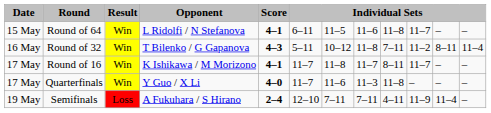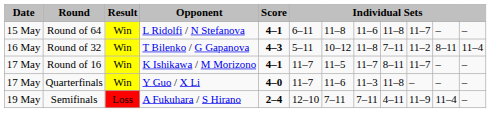 <table class="wikitable">
 <tr>
 <td bgcolor="silver" align="center" valign="middle"><strong>Date</strong></td>
 <td bgcolor="silver" align="center" valign="middle"><strong>Round</strong></td>
 <td bgcolor="silver" align="center" valign="middle"><strong>Result</strong></td>
 <td bgcolor="silver" align="center" valign="middle"><strong>Opponent</strong></td>
 <td bgcolor="silver" align="center" valign="middle"><strong>Score</strong></td>
 <td bgcolor="silver" align="center" valign="middle" colspan ="9"><strong>Individual Sets</strong></td>
 </tr>
 <tr>
 <td align="center">15 May</td>
 <td align="center">Round of 64</td>
 <td bgcolor="yellow" align="center">Win</td>
 <td> <a href='#'>L Ridolfi</a> / <a href='#'>N Stefanova</a></td>
 <td align="center"><strong>4–1</strong></td>
 <td>6–11</td>
-<td>11–5</td>
+<td>11–8</td>
 <td>11–6</td>
 <td>11–8</td>
 <td>11–7</td>
 <td>–</td>
 <td>–</td>
 </tr>
 <tr>
 <td align="center">16 May</td>
 <td align="center">Round of 32</td>
 <td bgcolor="yellow" align="center">Win</td>
 <td> <a href='#'>T Bilenko</a> / <a href='#'>G Gapanova</a></td>
 <td align="center"><strong>4–3</strong></td>
 <td>5–11</td>
 <td>10–12</td>
 <td>11–8</td>
 <td>7–11</td>
 <td>11–2</td>
 <td>8–11</td>
 <td>11–4</td>
 </tr>
 <tr>
 <td align="center">17 May</td>
 <td align="center">Round of 16</td>
 <td bgcolor="yellow" align="center">Win</td>
 <td> <a href='#'>K Ishikawa</a> / <a href='#'>M Morizono</a></td>
 <td align="center"><strong>4–1</strong></td>
 <td>11–7</td>
-<td>11–8</td>
+<td>11–5</td>
 <td>11–7</td>
 <td>8–11</td>
 <td>11–7</td>
 <td>–</td>
 <td>–</td>
 </tr>
 <tr>
 <td align="center">17 May</td>
 <td align="center">Quarterfinals</td>
 <td bgcolor="yellow" align="center">Win</td>
 <td> <a href='#'>Y Guo</a> / <a href='#'>X Li</a></td>
 <td align="center"><strong>4–0</strong></td>
 <td>11–7</td>
 <td>11–6</td>
 <td>11–3</td>
 <td>11–8</td>
 <td>–</td>
 <td>–</td>
 <td>–</td>
 </tr>
 <tr>
 <td align="center">19 May</td>
 <td align="center">Semifinals</td>
 <td bgcolor="red" align="center">Loss</td>
 <td> <a href='#'>A Fukuhara</a> / <a href='#'>S Hirano</a></td>
 <td align="center"><strong>2–4</strong></td>
 <td>12–10</td>
 <td>7–11</td>
 <td>7–11</td>
 <td>4–11</td>
 <td>11–9</td>
 <td>11–4</td>
 <td>–</td>
 </tr>
 </table>
